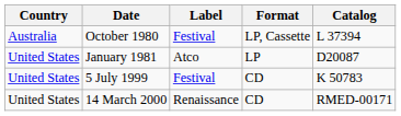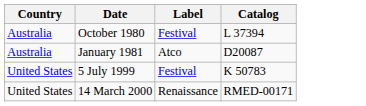 <table class="wikitable">
 <tr>
 <th>Country</th>
 <th>Date</th>
 <th>Label</th>
-<th>Format</th>
 <th>Catalog</th>
 </tr>
 <tr>
 <td><a href='#'>Australia</a></td>
 <td>October 1980</td>
 <td><a href='#'>Festival</a></td>
-<td>LP, Cassette</td>
 <td>L 37394</td>
 </tr>
 <tr>
-<td><a href='#'>United States</a></td>
+<td><a href='#'>Australia</a></td>
 <td>January 1981</td>
 <td>Atco</td>
-<td>LP</td>
 <td>D20087</td>
 </tr>
 <tr>
 <td><a href='#'>United States</a></td>
 <td>5 July 1999</td>
 <td><a href='#'>Festival</a></td>
-<td>CD</td>
 <td>K 50783</td>
 </tr>
 <tr>
 <td>United States</td>
 <td>14 March 2000</td>
 <td>Renaissance</td>
-<td>CD</td>
 <td>RMED-00171</td>
 </tr>
 </table>
